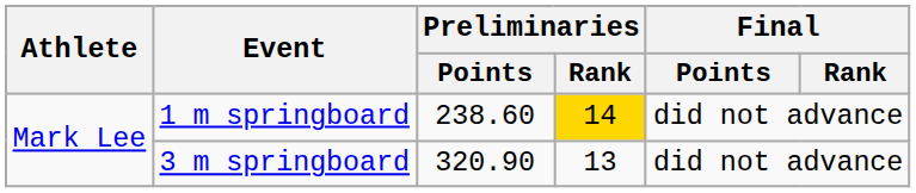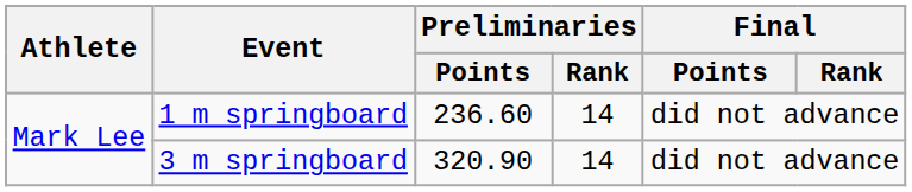 <table class="wikitable" style="font-size:90%;">
 <tr>
 <th rowspan=2>Athlete</th>
 <th rowspan=2>Event</th>
 <th colspan=2>Preliminaries</th>
 <th colspan=2>Final</th>
 </tr>
 <tr style="font-size:95%">
 <th>Points</th>
 <th>Rank</th>
 <th>Points</th>
 <th>Rank</th>
 </tr>
 <tr align=center>
 <td align=left rowspan=2><a href='#'>Mark Lee</a></td>
 <td align=left><a href='#'>1 m springboard</a></td>
-<td>238.60</td>
-<td style="background: gold;">14</td>
+<td>236.60</td>
+<td>14</td>
 <td colspan=2>did not advance</td>
 </tr>
 <tr align=center>
 <td align=left><a href='#'>3 m springboard</a></td>
 <td>320.90</td>
-<td>13</td>
+<td>14</td>
 <td colspan=2>did not advance</td>
 </tr>
 </table>
